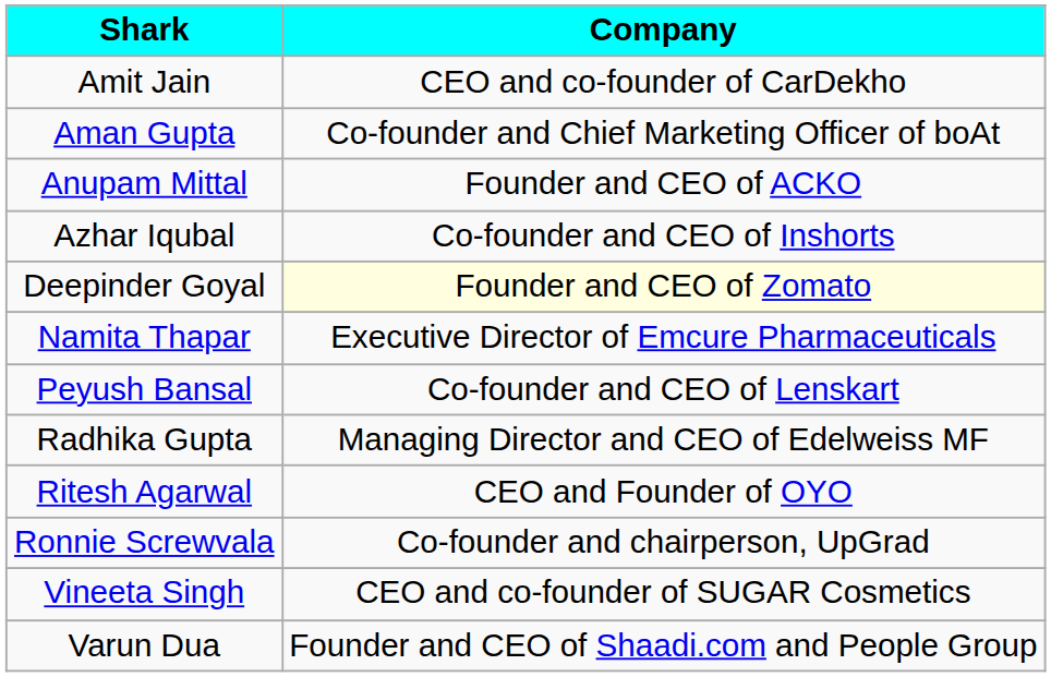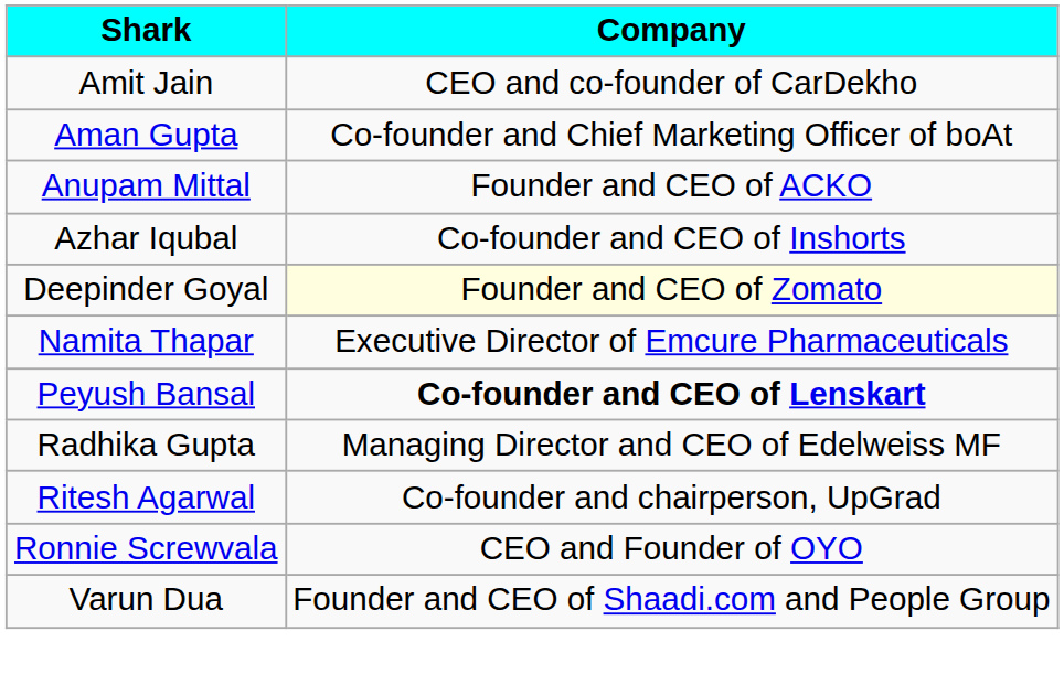 <table class="wikitable"style="text-align:center;margin:auto;">
 <tr>
 <th style="background: #00FFFF;color:black">Shark</th>
 <th style="background: #00FFFF;color:black">Company</th>
 </tr>
 <tr>
 <td>Amit Jain</td>
 <td>CEO and co-founder of CarDekho</td>
 </tr>
 <tr>
 <td><a href='#'>Aman Gupta</a></td>
 <td>Co-founder and Chief Marketing Officer of boAt</td>
 </tr>
 <tr>
 <td><a href='#'>Anupam Mittal</a></td>
 <td>Founder and CEO of <a href='#'>ACKO</a></td>
 </tr>
 <tr>
 <td>Azhar Iqubal</td>
 <td>Co-founder and CEO of <a href='#'>Inshorts</a></td>
 </tr>
 <tr>
 <td>Deepinder Goyal</td>
 <td style="background: lightyellow;">Founder and CEO of <a href='#'>Zomato</a></td>
 </tr>
 <tr>
 <td><a href='#'>Namita Thapar</a></td>
 <td>Executive Director of <a href='#'>Emcure Pharmaceuticals</a></td>
 </tr>
 <tr>
 <td><a href='#'>Peyush Bansal</a></td>
-<td>Co-founder and CEO of <a href='#'>Lenskart</a></td>
+<td><strong>Co-founder and CEO of <a href='#'>Lenskart</a></strong></td>
 </tr>
 <tr>
 <td>Radhika Gupta</td>
 <td>Managing Director and CEO of Edelweiss MF</td>
 </tr>
 <tr>
 <td><a href='#'>Ritesh Agarwal</a></td>
-<td>CEO and Founder of <a href='#'>OYO</a></td>
+<td>Co-founder and chairperson, UpGrad</td>
 </tr>
 <tr>
 <td><a href='#'>Ronnie Screwvala</a></td>
-<td>Co-founder and chairperson, UpGrad</td>
-</tr>
-<tr>
-<td><a href='#'>Vineeta Singh</a></td>
-<td>CEO and co-founder of SUGAR Cosmetics</td>
+<td>CEO and Founder of <a href='#'>OYO</a></td>
 </tr>
 <tr>
 <td>Varun Dua</td>
 <td>Founder and CEO of <a href='#'>Shaadi.com</a> and People Group</td>
 </tr>
 </table>
